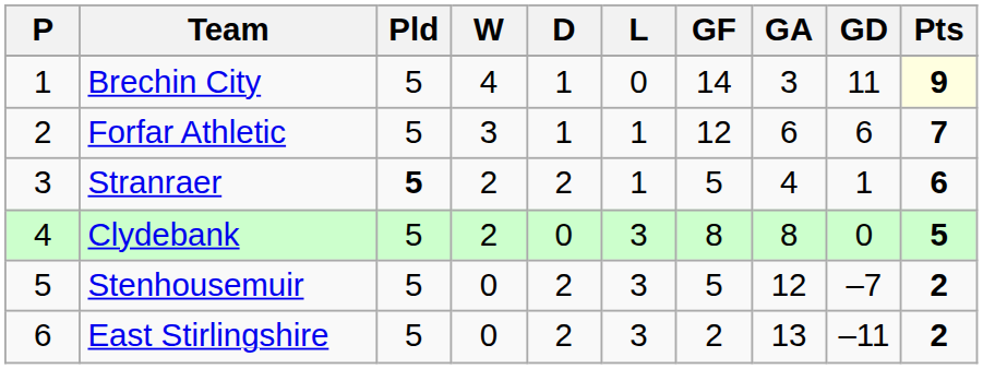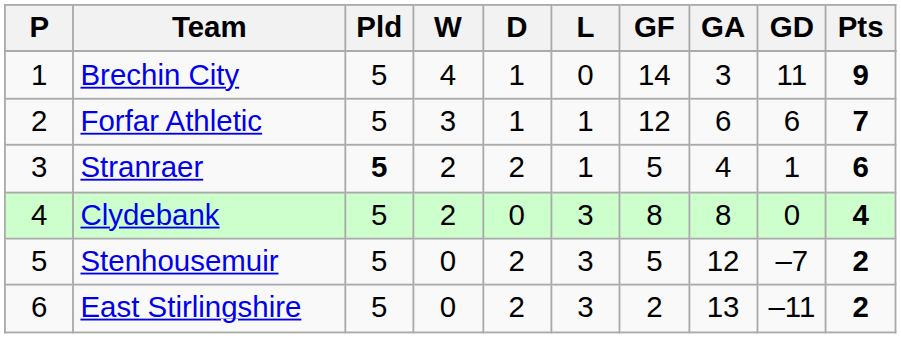 <table class="wikitable" style="text-align: center;">
 <tr>
 <th width=30>P</th>
 <th width=140>Team</th>
 <th width=30>Pld</th>
 <th width=30>W</th>
 <th width=30>D</th>
 <th width=30>L</th>
 <th width=30>GF</th>
 <th width=30>GA</th>
 <th width=30>GD</th>
 <th width=30>Pts</th>
 </tr>
 <tr>
 </tr>
 <tr>
 <td>1</td>
 <td align=left><a href='#'>Brechin City</a></td>
 <td>5</td>
 <td>4</td>
 <td>1</td>
 <td>0</td>
 <td>14</td>
 <td>3</td>
 <td>11</td>
-<td style="background: lightyellow;"><strong>9</strong></td>
+<td><strong>9</strong></td>
 </tr>
 <tr>
 <td>2</td>
 <td align=left><a href='#'>Forfar Athletic</a></td>
 <td>5</td>
 <td>3</td>
 <td>1</td>
 <td>1</td>
 <td>12</td>
 <td>6</td>
 <td>6</td>
 <td><strong>7</strong></td>
 </tr>
 <tr>
 <td>3</td>
 <td align=left><a href='#'>Stranraer</a></td>
 <td><strong>5</strong></td>
 <td>2</td>
 <td>2</td>
 <td>1</td>
 <td>5</td>
 <td>4</td>
 <td>1</td>
 <td><strong>6</strong></td>
 </tr>
 <tr style="background:#ccffcc;">
 <td>4</td>
 <td align=left><a href='#'>Clydebank</a></td>
 <td>5</td>
 <td>2</td>
 <td>0</td>
 <td>3</td>
 <td>8</td>
 <td>8</td>
 <td>0</td>
-<td><strong>5</strong></td>
+<td><strong>4</strong></td>
 </tr>
 <tr>
 <td>5</td>
 <td align=left><a href='#'>Stenhousemuir</a></td>
 <td>5</td>
 <td>0</td>
 <td>2</td>
 <td>3</td>
 <td>5</td>
 <td>12</td>
 <td>–7</td>
 <td><strong>2</strong></td>
 </tr>
 <tr>
 <td>6</td>
 <td align=left><a href='#'>East Stirlingshire</a></td>
 <td>5</td>
 <td>0</td>
 <td>2</td>
 <td>3</td>
 <td>2</td>
 <td>13</td>
 <td>–11</td>
 <td><strong>2</strong></td>
 </tr>
 </table>
